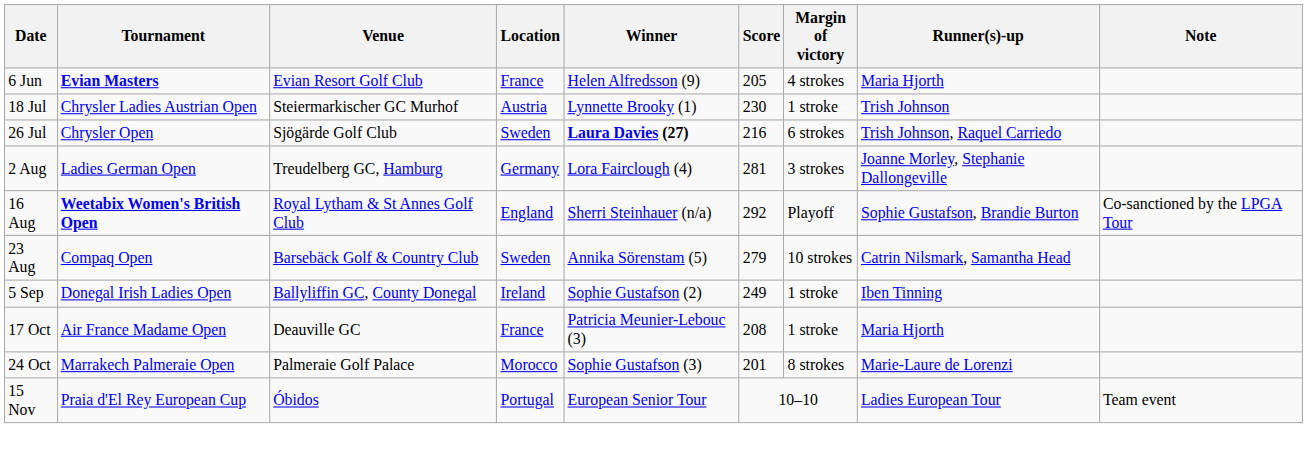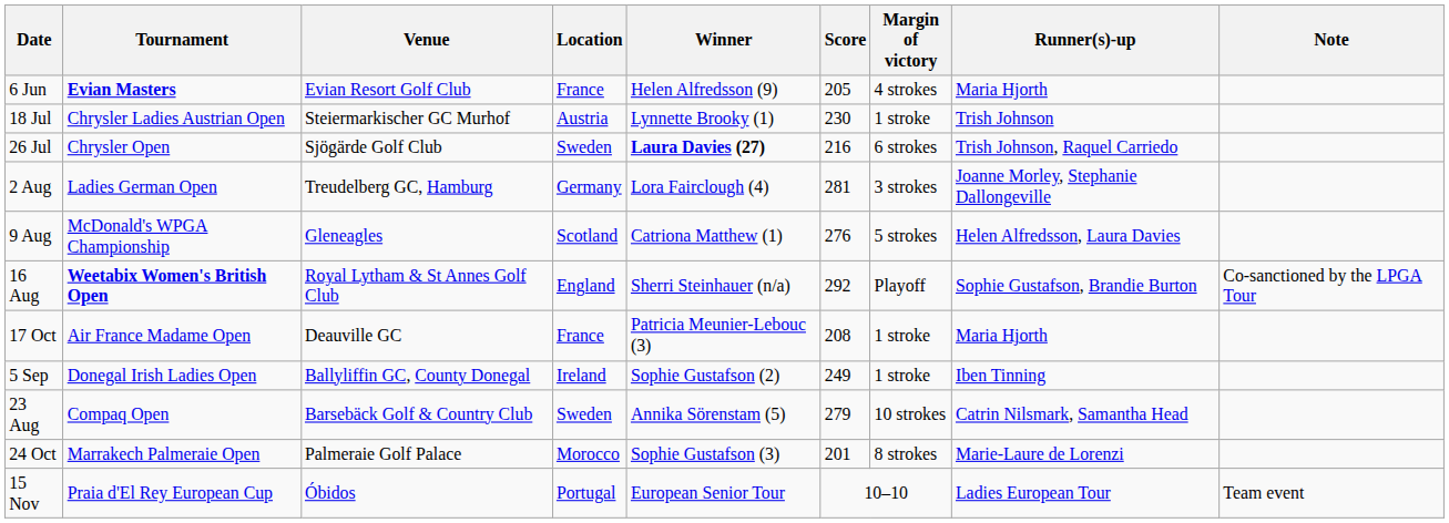 <table class="wikitable" style="font-size:95%">
 <tr>
 <th>Date</th>
 <th>Tournament</th>
 <th>Venue</th>
 <th>Location</th>
 <th>Winner</th>
 <th>Score</th>
 <th>Margin of<br>victory</th>
 <th>Runner(s)-up</th>
 <th>Note</th>
 </tr>
 <tr>
 <td>6 Jun</td>
 <td><strong><a href='#'>Evian Masters</a></strong></td>
 <td><a href='#'>Evian Resort Golf Club</a></td>
 <td><a href='#'>France</a></td>
 <td> <a href='#'>Helen Alfredsson</a> (9)</td>
 <td>205</td>
 <td>4 strokes</td>
 <td> <a href='#'>Maria Hjorth</a></td>
 <td></td>
 </tr>
 <tr>
 <td>18 Jul</td>
 <td><a href='#'>Chrysler Ladies Austrian Open</a></td>
 <td>Steiermarkischer GC Murhof</td>
 <td><a href='#'>Austria</a></td>
 <td> <a href='#'>Lynnette Brooky</a> (1)</td>
 <td>230</td>
 <td>1 stroke</td>
 <td> <a href='#'>Trish Johnson</a></td>
 <td></td>
 </tr>
 <tr>
 <td>26 Jul</td>
 <td><a href='#'>Chrysler Open</a></td>
 <td>Sjögärde Golf Club</td>
 <td><a href='#'>Sweden</a></td>
 <td><strong> <a href='#'>Laura Davies</a> (27)</strong></td>
 <td>216</td>
 <td>6 strokes</td>
 <td> <a href='#'>Trish Johnson</a>,  <a href='#'>Raquel Carriedo</a></td>
 <td></td>
 </tr>
 <tr>
 <td>2 Aug</td>
 <td><a href='#'>Ladies German Open</a></td>
 <td>Treudelberg GC, <a href='#'>Hamburg</a></td>
 <td><a href='#'>Germany</a></td>
 <td> <a href='#'>Lora Fairclough</a> (4)</td>
 <td>281</td>
 <td>3 strokes</td>
 <td> <a href='#'>Joanne Morley</a>,  <a href='#'>Stephanie Dallongeville</a></td>
 <td></td>
 </tr>
 <tr>
+<td>9 Aug</td>
+<td><a href='#'>McDonald's WPGA Championship</a></td>
+<td><a href='#'>Gleneagles</a></td>
+<td><a href='#'>Scotland</a></td>
+<td> <a href='#'>Catriona Matthew</a> (1)</td>
+<td>276</td>
+<td>5 strokes</td>
+<td> <a href='#'>Helen Alfredsson</a>,  <a href='#'>Laura Davies</a></td>
+<td></td>
+</tr>
+<tr>
 <td>16 Aug</td>
 <td><strong><a href='#'>Weetabix Women's British Open</a></strong></td>
 <td><a href='#'>Royal Lytham & St Annes Golf Club</a></td>
 <td><a href='#'>England</a></td>
 <td> <a href='#'>Sherri Steinhauer</a> (n/a)</td>
 <td>292</td>
 <td>Playoff</td>
 <td> <a href='#'>Sophie Gustafson</a>,  <a href='#'>Brandie Burton</a></td>
 <td>Co-sanctioned by the <a href='#'>LPGA Tour</a></td>
 </tr>
 <tr>
-<td>23 Aug</td>
-<td><a href='#'>Compaq Open</a></td>
-<td><a href='#'>Barsebäck Golf & Country Club</a></td>
-<td><a href='#'>Sweden</a></td>
-<td> <a href='#'>Annika Sörenstam</a> (5)</td>
-<td>279</td>
-<td>10 strokes</td>
-<td> <a href='#'>Catrin Nilsmark</a>,  <a href='#'>Samantha Head</a></td>
+<td>17 Oct</td>
+<td><a href='#'>Air France Madame Open</a></td>
+<td>Deauville GC</td>
+<td><a href='#'>France</a></td>
+<td> <a href='#'>Patricia Meunier-Lebouc</a> (3)</td>
+<td>208</td>
+<td>1 stroke</td>
+<td> <a href='#'>Maria Hjorth</a></td>
 <td></td>
 </tr>
 <tr>
 <td>5 Sep</td>
 <td><a href='#'>Donegal Irish Ladies Open</a></td>
 <td><a href='#'>Ballyliffin GC</a>, <a href='#'>County Donegal</a></td>
 <td><a href='#'>Ireland</a></td>
 <td> <a href='#'>Sophie Gustafson</a> (2)</td>
 <td>249</td>
 <td>1 stroke</td>
 <td> <a href='#'>Iben Tinning</a></td>
 <td></td>
 </tr>
 <tr>
-<td>17 Oct</td>
-<td><a href='#'>Air France Madame Open</a></td>
-<td>Deauville GC</td>
-<td><a href='#'>France</a></td>
-<td> <a href='#'>Patricia Meunier-Lebouc</a> (3)</td>
-<td>208</td>
-<td>1 stroke</td>
-<td> <a href='#'>Maria Hjorth</a></td>
+<td>23 Aug</td>
+<td><a href='#'>Compaq Open</a></td>
+<td><a href='#'>Barsebäck Golf & Country Club</a></td>
+<td><a href='#'>Sweden</a></td>
+<td> <a href='#'>Annika Sörenstam</a> (5)</td>
+<td>279</td>
+<td>10 strokes</td>
+<td> <a href='#'>Catrin Nilsmark</a>,  <a href='#'>Samantha Head</a></td>
 <td></td>
 </tr>
 <tr>
 <td>24 Oct</td>
 <td><a href='#'>Marrakech Palmeraie Open</a></td>
 <td>Palmeraie Golf Palace</td>
 <td><a href='#'>Morocco</a></td>
 <td> <a href='#'>Sophie Gustafson</a> (3)</td>
 <td>201</td>
 <td>8 strokes</td>
 <td> <a href='#'>Marie-Laure de Lorenzi</a></td>
 <td></td>
 </tr>
 <tr>
 <td>15 Nov</td>
 <td><a href='#'>Praia d'El Rey European Cup</a></td>
 <td><a href='#'>Óbidos</a></td>
 <td><a href='#'>Portugal</a></td>
 <td><a href='#'>European Senior Tour</a></td>
 <td colspan=2 align=center>10–10</td>
 <td><a href='#'>Ladies European Tour</a></td>
 <td>Team event</td>
 </tr>
 </table>
